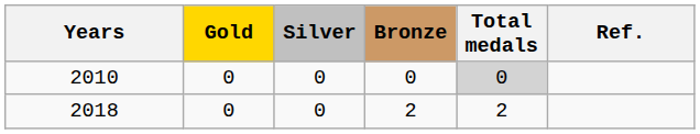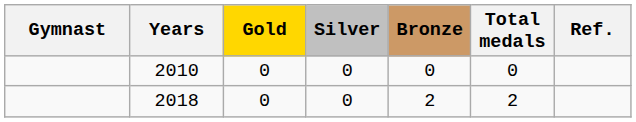 <table class="wikitable sortable" width=50% style="text-align:center;">
 <tr>
+<th>Gymnast</th>
 <th>Years</th>
 <th style="background-color:gold; width:4.0em; font-weight:bold;">Gold</th>
 <th style="background-color:silver; width:4.0em; font-weight:bold;">Silver</th>
 <th style="background-color:#cc9966; width:4.0em; font-weight:bold;">Bronze</th>
 <th style="width:4.0em;">Total medals</th>
 <th class="unsortable">Ref.</th>
 </tr>
 <tr>
+<td></td>
 <td>2010</td>
 <td>0</td>
 <td>0</td>
 <td>0</td>
-<td style="background: lightgrey;">0</td>
+<td>0</td>
 <td></td>
 </tr>
 <tr>
+<td></td>
 <td>2018</td>
 <td>0</td>
 <td>0</td>
 <td>2</td>
 <td>2</td>
 <td></td>
 </tr>
 </table>
